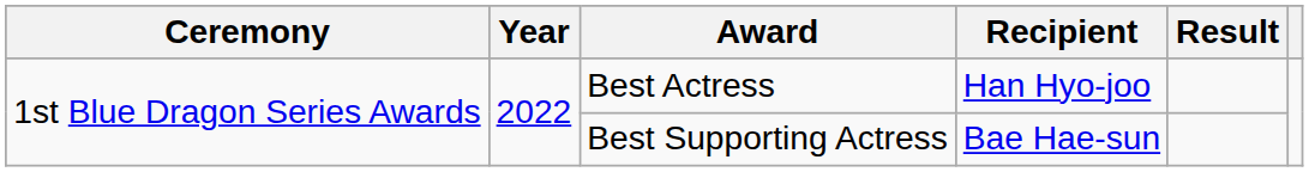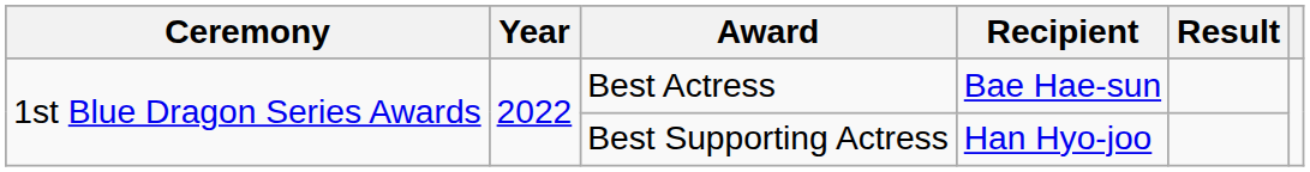 <table class="wikitable">
 <tr>
 <th>Ceremony</th>
 <th>Year</th>
 <th>Award</th>
 <th>Recipient</th>
 <th>Result</th>
 <th></th>
 </tr>
 <tr>
 <td rowspan="2">1st <a href='#'>Blue Dragon Series Awards</a></td>
 <td rowspan="2"><a href='#'>2022</a></td>
 <td>Best Actress</td>
-<td><a href='#'>Han Hyo-joo</a></td>
+<td><a href='#'>Bae Hae-sun</a></td>
 <td></td>
 <td rowspan="2"></td>
 </tr>
 <tr>
 <td>Best Supporting Actress</td>
-<td><a href='#'>Bae Hae-sun</a></td>
+<td><a href='#'>Han Hyo-joo</a></td>
 <td></td>
 </tr>
 </table>
